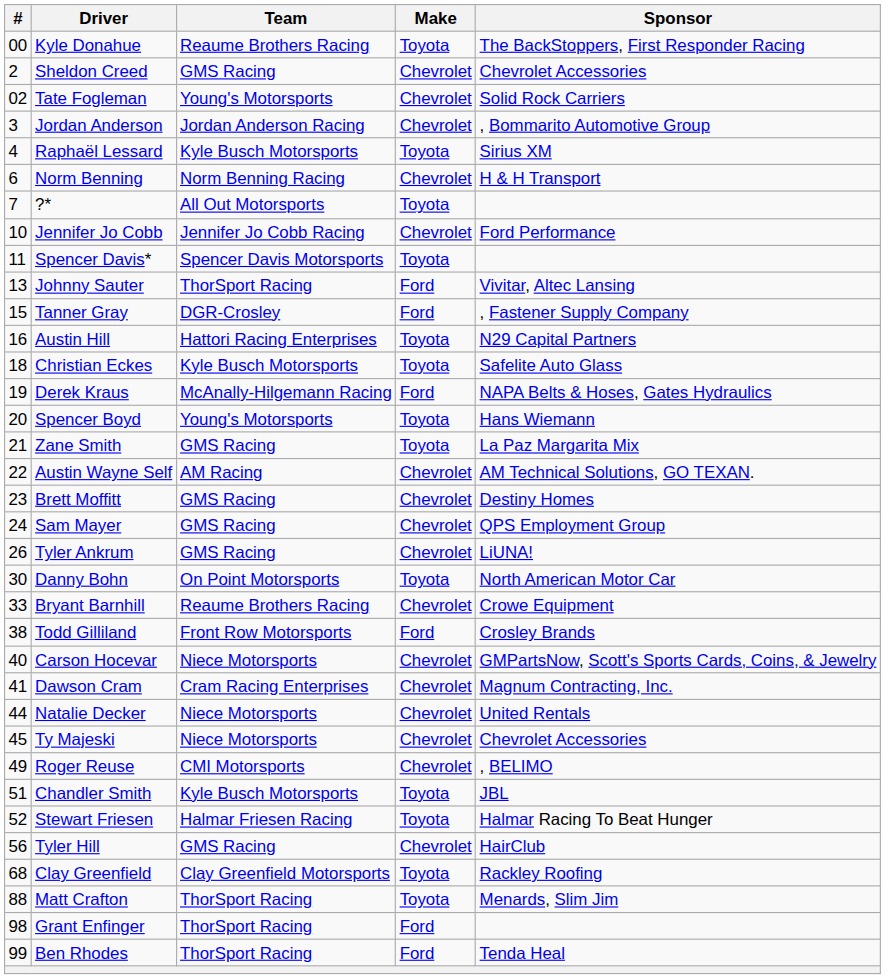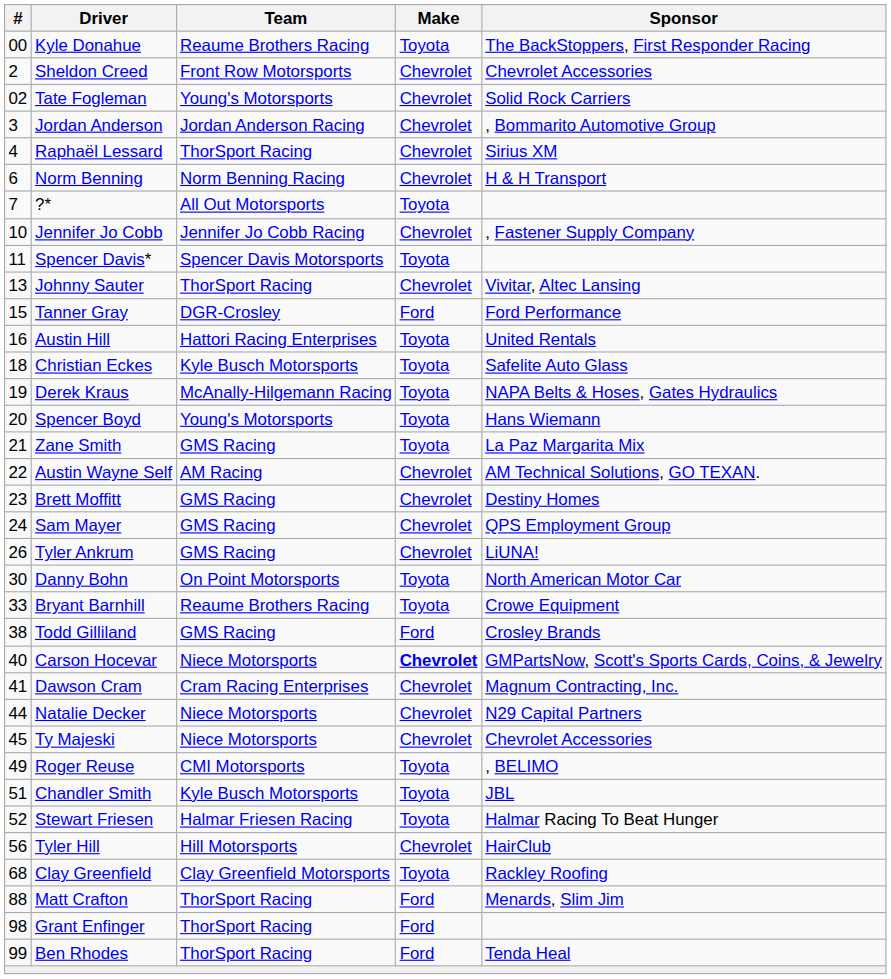 <table class="wikitable" style="font-size:95%">
 <tr>
 <th>#</th>
 <th>Driver</th>
 <th>Team</th>
 <th>Make</th>
 <th>Sponsor</th>
 </tr>
 <tr>
 <td>00</td>
 <td><a href='#'>Kyle Donahue</a></td>
 <td><a href='#'>Reaume Brothers Racing</a></td>
 <td><a href='#'>Toyota</a></td>
 <td><a href='#'>The BackStoppers</a>, <a href='#'>First Responder Racing</a></td>
 </tr>
 <tr>
 <td>2</td>
 <td><a href='#'>Sheldon Creed</a></td>
-<td><a href='#'>GMS Racing</a></td>
+<td><a href='#'>Front Row Motorsports</a></td>
 <td><a href='#'>Chevrolet</a></td>
 <td><a href='#'>Chevrolet Accessories</a></td>
 </tr>
 <tr>
 <td>02</td>
 <td><a href='#'>Tate Fogleman</a></td>
 <td><a href='#'>Young's Motorsports</a></td>
 <td><a href='#'>Chevrolet</a></td>
 <td><a href='#'>Solid Rock Carriers</a></td>
 </tr>
 <tr>
 <td>3</td>
 <td><a href='#'>Jordan Anderson</a></td>
 <td><a href='#'>Jordan Anderson Racing</a></td>
 <td><a href='#'>Chevrolet</a></td>
 <td>, <a href='#'>Bommarito Automotive Group</a></td>
 </tr>
 <tr>
 <td>4</td>
 <td><a href='#'>Raphaël Lessard</a></td>
-<td><a href='#'>Kyle Busch Motorsports</a></td>
-<td><a href='#'>Toyota</a></td>
+<td><a href='#'>ThorSport Racing</a></td>
+<td><a href='#'>Chevrolet</a></td>
 <td><a href='#'>Sirius XM</a></td>
 </tr>
 <tr>
 <td>6</td>
 <td><a href='#'>Norm Benning</a></td>
 <td><a href='#'>Norm Benning Racing</a></td>
 <td><a href='#'>Chevrolet</a></td>
 <td><a href='#'>H & H Transport</a></td>
 </tr>
 <tr>
 <td>7</td>
 <td>?*</td>
 <td><a href='#'>All Out Motorsports</a></td>
 <td><a href='#'>Toyota</a></td>
 <td></td>
 </tr>
 <tr>
 <td>10</td>
 <td><a href='#'>Jennifer Jo Cobb</a></td>
 <td><a href='#'>Jennifer Jo Cobb Racing</a></td>
 <td><a href='#'>Chevrolet</a></td>
-<td><a href='#'>Ford Performance</a></td>
+<td>, <a href='#'>Fastener Supply Company</a></td>
 </tr>
 <tr>
 <td>11</td>
 <td><a href='#'>Spencer Davis</a>*</td>
 <td><a href='#'>Spencer Davis Motorsports</a></td>
 <td><a href='#'>Toyota</a></td>
 <td></td>
 </tr>
 <tr>
 <td>13</td>
 <td><a href='#'>Johnny Sauter</a></td>
 <td><a href='#'>ThorSport Racing</a></td>
-<td><a href='#'>Ford</a></td>
+<td><a href='#'>Chevrolet</a></td>
 <td><a href='#'>Vivitar</a>, <a href='#'>Altec Lansing</a></td>
 </tr>
 <tr>
 <td>15</td>
 <td><a href='#'>Tanner Gray</a></td>
 <td><a href='#'>DGR-Crosley</a></td>
 <td><a href='#'>Ford</a></td>
-<td>, <a href='#'>Fastener Supply Company</a></td>
+<td><a href='#'>Ford Performance</a></td>
 </tr>
 <tr>
 <td>16</td>
 <td><a href='#'>Austin Hill</a></td>
 <td><a href='#'>Hattori Racing Enterprises</a></td>
 <td><a href='#'>Toyota</a></td>
-<td><a href='#'>N29 Capital Partners</a></td>
+<td><a href='#'>United Rentals</a></td>
 </tr>
 <tr>
 <td>18</td>
 <td><a href='#'>Christian Eckes</a></td>
 <td><a href='#'>Kyle Busch Motorsports</a></td>
 <td><a href='#'>Toyota</a></td>
 <td><a href='#'>Safelite Auto Glass</a></td>
 </tr>
 <tr>
 <td>19</td>
 <td><a href='#'>Derek Kraus</a></td>
 <td><a href='#'>McAnally-Hilgemann Racing</a></td>
-<td><a href='#'>Ford</a></td>
+<td><a href='#'>Toyota</a></td>
 <td><a href='#'>NAPA Belts & Hoses</a>, <a href='#'>Gates Hydraulics</a></td>
 </tr>
 <tr>
 <td>20</td>
 <td><a href='#'>Spencer Boyd</a></td>
 <td><a href='#'>Young's Motorsports</a></td>
 <td><a href='#'>Toyota</a></td>
 <td><a href='#'>Hans Wiemann</a></td>
 </tr>
 <tr>
 <td>21</td>
 <td><a href='#'>Zane Smith</a></td>
 <td><a href='#'>GMS Racing</a></td>
 <td><a href='#'>Toyota</a></td>
 <td><a href='#'>La Paz Margarita Mix</a></td>
 </tr>
 <tr>
 <td>22</td>
 <td><a href='#'>Austin Wayne Self</a></td>
 <td><a href='#'>AM Racing</a></td>
 <td><a href='#'>Chevrolet</a></td>
 <td><a href='#'>AM Technical Solutions</a>, <a href='#'>GO TEXAN</a>.</td>
 </tr>
 <tr>
 <td>23</td>
 <td><a href='#'>Brett Moffitt</a></td>
 <td><a href='#'>GMS Racing</a></td>
 <td><a href='#'>Chevrolet</a></td>
 <td><a href='#'>Destiny Homes</a></td>
 </tr>
 <tr>
 <td>24</td>
 <td><a href='#'>Sam Mayer</a></td>
 <td><a href='#'>GMS Racing</a></td>
 <td><a href='#'>Chevrolet</a></td>
 <td><a href='#'>QPS Employment Group</a></td>
 </tr>
 <tr>
 <td>26</td>
 <td><a href='#'>Tyler Ankrum</a></td>
 <td><a href='#'>GMS Racing</a></td>
 <td><a href='#'>Chevrolet</a></td>
 <td><a href='#'>LiUNA!</a></td>
 </tr>
 <tr>
 <td>30</td>
 <td><a href='#'>Danny Bohn</a></td>
 <td><a href='#'>On Point Motorsports</a></td>
 <td><a href='#'>Toyota</a></td>
 <td><a href='#'>North American Motor Car</a></td>
 </tr>
 <tr>
 <td>33</td>
 <td><a href='#'>Bryant Barnhill</a></td>
 <td><a href='#'>Reaume Brothers Racing</a></td>
-<td><a href='#'>Chevrolet</a></td>
+<td><a href='#'>Toyota</a></td>
 <td><a href='#'>Crowe Equipment</a></td>
 </tr>
 <tr>
 <td>38</td>
 <td><a href='#'>Todd Gilliland</a></td>
-<td><a href='#'>Front Row Motorsports</a></td>
+<td><a href='#'>GMS Racing</a></td>
 <td><a href='#'>Ford</a></td>
 <td><a href='#'>Crosley Brands</a></td>
 </tr>
 <tr>
 <td>40</td>
 <td><a href='#'>Carson Hocevar</a></td>
 <td><a href='#'>Niece Motorsports</a></td>
-<td><a href='#'>Chevrolet</a></td>
+<td><strong><a href='#'>Chevrolet</a></strong></td>
 <td><a href='#'>GMPartsNow</a>, <a href='#'>Scott's Sports Cards, Coins, & Jewelry</a></td>
 </tr>
 <tr>
 <td>41</td>
 <td><a href='#'>Dawson Cram</a></td>
 <td><a href='#'>Cram Racing Enterprises</a></td>
 <td><a href='#'>Chevrolet</a></td>
 <td><a href='#'>Magnum Contracting, Inc.</a></td>
 </tr>
 <tr>
 <td>44</td>
 <td><a href='#'>Natalie Decker</a></td>
 <td><a href='#'>Niece Motorsports</a></td>
 <td><a href='#'>Chevrolet</a></td>
-<td><a href='#'>United Rentals</a></td>
+<td><a href='#'>N29 Capital Partners</a></td>
 </tr>
 <tr>
 <td>45</td>
 <td><a href='#'>Ty Majeski</a></td>
 <td><a href='#'>Niece Motorsports</a></td>
 <td><a href='#'>Chevrolet</a></td>
 <td><a href='#'>Chevrolet Accessories</a></td>
 </tr>
 <tr>
 <td>49</td>
 <td><a href='#'>Roger Reuse</a></td>
 <td><a href='#'>CMI Motorsports</a></td>
-<td><a href='#'>Chevrolet</a></td>
+<td><a href='#'>Toyota</a></td>
 <td>, <a href='#'>BELIMO</a></td>
 </tr>
 <tr>
 <td>51</td>
 <td><a href='#'>Chandler Smith</a></td>
 <td><a href='#'>Kyle Busch Motorsports</a></td>
 <td><a href='#'>Toyota</a></td>
 <td><a href='#'>JBL</a></td>
 </tr>
 <tr>
 <td>52</td>
 <td><a href='#'>Stewart Friesen</a></td>
 <td><a href='#'>Halmar Friesen Racing</a></td>
 <td><a href='#'>Toyota</a></td>
 <td><a href='#'>Halmar</a> Racing To Beat Hunger</td>
 </tr>
 <tr>
 <td>56</td>
 <td><a href='#'>Tyler Hill</a></td>
-<td><a href='#'>GMS Racing</a></td>
+<td><a href='#'>Hill Motorsports</a></td>
 <td><a href='#'>Chevrolet</a></td>
 <td><a href='#'>HairClub</a></td>
 </tr>
 <tr>
 <td>68</td>
 <td><a href='#'>Clay Greenfield</a></td>
 <td><a href='#'>Clay Greenfield Motorsports</a></td>
 <td><a href='#'>Toyota</a></td>
 <td><a href='#'>Rackley Roofing</a></td>
 </tr>
 <tr>
 <td>88</td>
 <td><a href='#'>Matt Crafton</a></td>
 <td><a href='#'>ThorSport Racing</a></td>
-<td><a href='#'>Toyota</a></td>
+<td><a href='#'>Ford</a></td>
 <td><a href='#'>Menards</a>, <a href='#'>Slim Jim</a></td>
 </tr>
 <tr>
 <td>98</td>
 <td><a href='#'>Grant Enfinger</a></td>
 <td><a href='#'>ThorSport Racing</a></td>
 <td><a href='#'>Ford</a></td>
 <td></td>
 </tr>
 <tr>
 <td>99</td>
 <td><a href='#'>Ben Rhodes</a></td>
 <td><a href='#'>ThorSport Racing</a></td>
 <td><a href='#'>Ford</a></td>
 <td><a href='#'>Tenda Heal</a></td>
 </tr>
 <tr>
 <th colspan="5"></th>
 </tr>
 </table>
